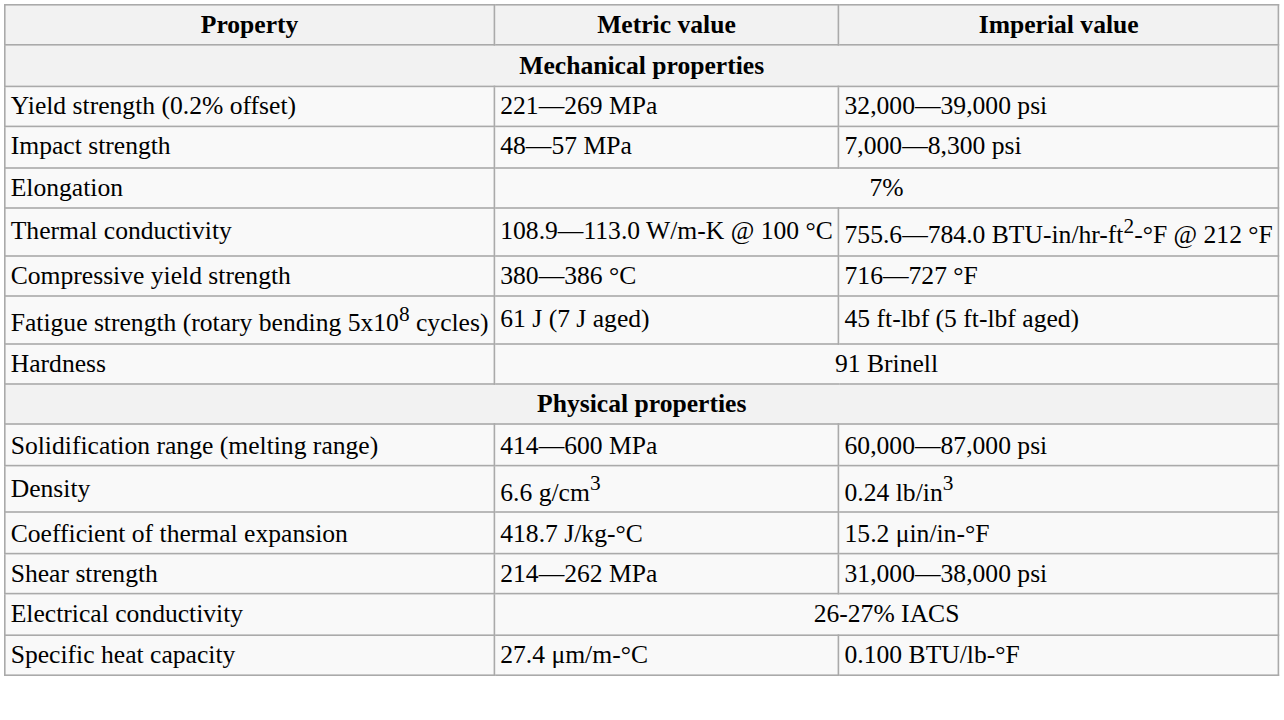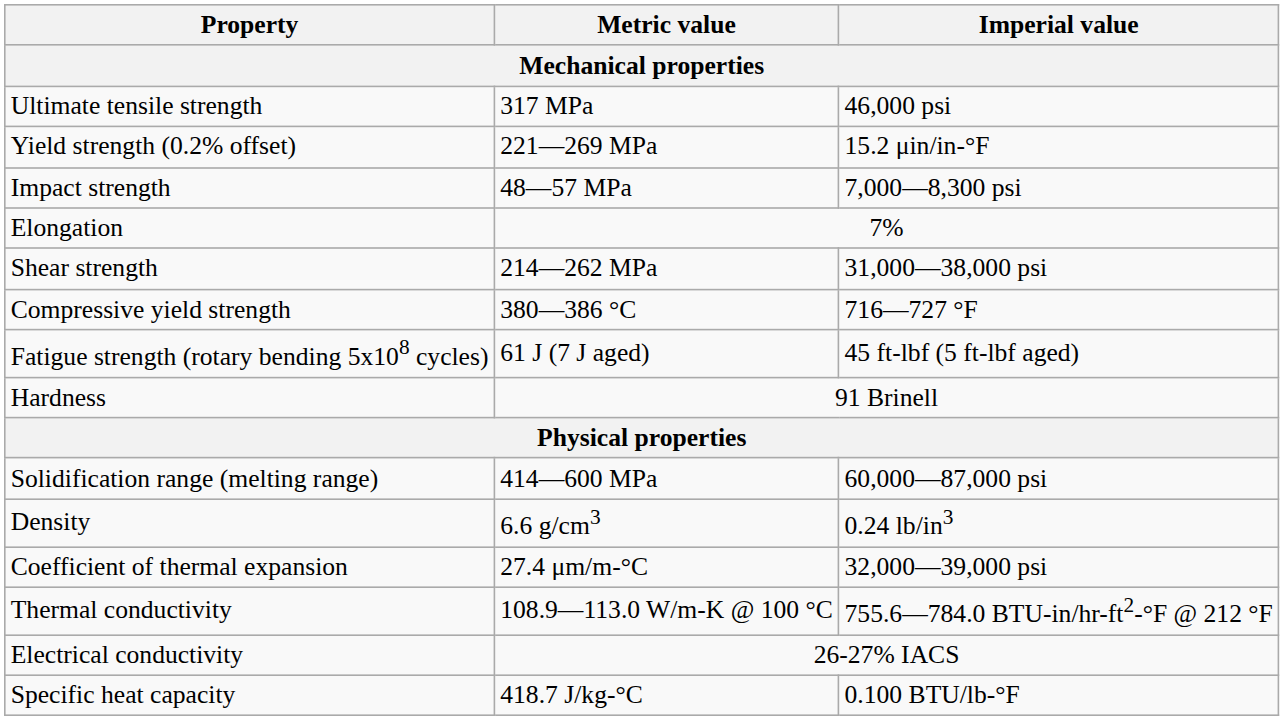 <table class="wikitable">
 <tr>
 <th>Property</th>
 <th>Metric value</th>
 <th>Imperial value</th>
 </tr>
 <tr>
 <th colspan=3>Mechanical properties</th>
 </tr>
 <tr>
+<td>Ultimate tensile strength</td>
+<td>317 MPa</td>
+<td>46,000 psi</td>
+</tr>
+<tr>
 <td>Yield strength (0.2% offset)</td>
 <td>221—269 MPa</td>
-<td>32,000—39,000 psi</td>
+<td>15.2 μin/in-°F</td>
 </tr>
 <tr>
 <td>Impact strength</td>
 <td>48—57 MPa</td>
 <td>7,000—8,300 psi</td>
 </tr>
 <tr>
 <td>Elongation</td>
 <td colspan=2 align="center">7%</td>
 </tr>
 <tr>
-<td>Thermal conductivity</td>
-<td>108.9—113.0 W/m-K @ 100 °C</td>
-<td>755.6—784.0 BTU-in/hr-ft<sup>2</sup>-°F @ 212 °F</td>
+<td>Shear strength</td>
+<td>214—262 MPa</td>
+<td>31,000—38,000 psi</td>
 </tr>
 <tr>
 <td>Compressive yield strength</td>
 <td>380—386 °C</td>
 <td>716—727 °F</td>
 </tr>
 <tr>
 <td>Fatigue strength (rotary bending 5x10<sup>8</sup> cycles)</td>
 <td>61 J (7 J aged)</td>
 <td>45 ft-lbf (5 ft-lbf aged)</td>
 </tr>
 <tr>
 <td>Hardness</td>
 <td colspan=2 align="center">91 Brinell</td>
 </tr>
 <tr>
 <th colspan=3>Physical properties</th>
 </tr>
 <tr>
 <td>Solidification range (melting range)</td>
 <td>414—600 MPa</td>
 <td>60,000—87,000 psi</td>
 </tr>
 <tr>
 <td>Density</td>
 <td>6.6 g/cm<sup>3</sup></td>
 <td>0.24 lb/in<sup>3</sup></td>
 </tr>
 <tr>
 <td>Coefficient of thermal expansion</td>
-<td>418.7 J/kg-°C</td>
-<td>15.2 μin/in-°F</td>
+<td>27.4 μm/m-°C</td>
+<td>32,000—39,000 psi</td>
 </tr>
 <tr>
-<td>Shear strength</td>
-<td>214—262 MPa</td>
-<td>31,000—38,000 psi</td>
+<td>Thermal conductivity</td>
+<td>108.9—113.0 W/m-K @ 100 °C</td>
+<td>755.6—784.0 BTU-in/hr-ft<sup>2</sup>-°F @ 212 °F</td>
 </tr>
 <tr>
 <td>Electrical conductivity</td>
 <td colspan=2 align="center">26-27% IACS</td>
 </tr>
 <tr>
 <td>Specific heat capacity</td>
-<td>27.4 μm/m-°C</td>
+<td>418.7 J/kg-°C</td>
 <td>0.100 BTU/lb-°F</td>
 </tr>
 </table>
